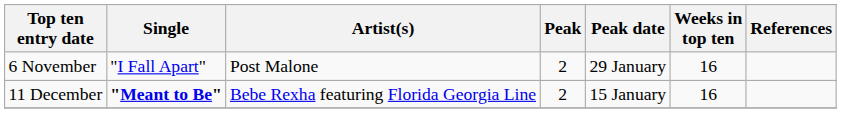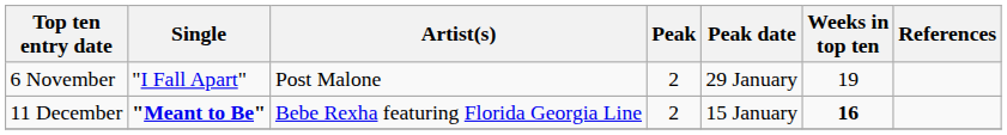 <table class="wikitable sortable">
 <tr>
 <th>Top ten<br>entry date</th>
 <th>Single</th>
 <th>Artist(s)</th>
 <th data-sort-type="number">Peak</th>
 <th>Peak date</th>
 <th data-sort-type="number">Weeks in<br>top ten</th>
 <th>References</th>
 </tr>
 <tr>
 <td>6 November</td>
 <td>"<a href='#'>I Fall Apart</a>"</td>
 <td>Post Malone</td>
 <td style="text-align:center;">2</td>
 <td>29 January</td>
-<td style="text-align:center;">16</td>
+<td style="text-align:center;">19</td>
 <td style="text-align:center;"></td>
 </tr>
 <tr>
 <td>11 December</td>
 <td><strong>"<a href='#'>Meant to Be</a>"</strong></td>
 <td><a href='#'>Bebe Rexha</a> featuring <a href='#'>Florida Georgia Line</a></td>
 <td style="text-align:center;">2</td>
 <td>15 January</td>
-<td style="text-align:center;">16</td>
+<td style="text-align:center;"><strong>16</strong></td>
 <td style="text-align:center;"></td>
 </tr>
 <tr>
 </tr>
 </table>
